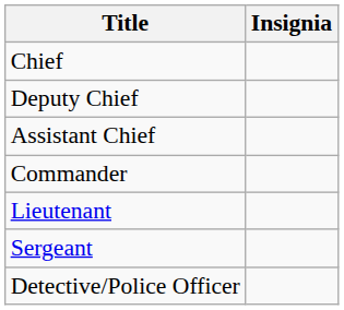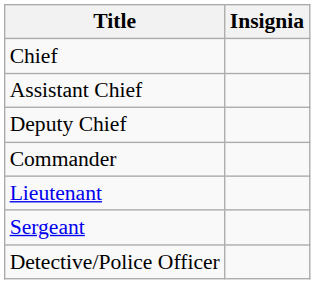 <table class="wikitable">
 <tr>
 <th>Title</th>
 <th>Insignia</th>
 </tr>
 <tr>
 <td>Chief</td>
 <td></td>
 </tr>
 <tr>
-<td>Deputy Chief</td>
+<td>Assistant Chief</td>
 <td></td>
 </tr>
 <tr>
-<td>Assistant Chief</td>
+<td>Deputy Chief</td>
 <td></td>
 </tr>
 <tr>
 <td>Commander</td>
 <td></td>
 </tr>
 <tr>
 <td><a href='#'>Lieutenant</a></td>
 <td></td>
 </tr>
 <tr>
 <td><a href='#'>Sergeant</a></td>
 <td></td>
 </tr>
 <tr>
 <td>Detective/Police Officer</td>
 <td></td>
 </tr>
 </table>
